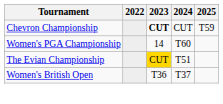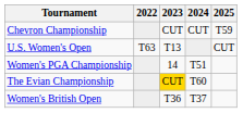 <table class="wikitable" style="font-size:95%;text-align:center;">
 <tr>
 <th>Tournament</th>
 <th>2022</th>
 <th>2023</th>
 <th>2024</th>
 <th>2025</th>
 </tr>
 <tr>
 <td align=left><a href='#'>Chevron Championship</a></td>
 <td style="background:#eeeeee;"></td>
-<td><strong>CUT</strong></td>
+<td>CUT</td>
 <td>CUT</td>
 <td>T59</td>
+</tr>
+<tr>
+<td align=left><a href='#'>U.S. Women's Open</a></td>
+<td>T63</td>
+<td>T13</td>
+<td style="background:#eeeeee;"></td>
+<td>CUT</td>
 </tr>
 <tr>
 <td align=left><a href='#'>Women's PGA Championship</a></td>
 <td style="background:#eeeeee;"></td>
 <td>14</td>
-<td>T60</td>
+<td>T51</td>
 <td></td>
 </tr>
 <tr>
 <td align=left><a href='#'>The Evian Championship</a></td>
 <td style="background:#eeeeee;"></td>
 <td style="background: gold;">CUT</td>
-<td>T51</td>
+<td>T60</td>
 <td></td>
 </tr>
 <tr>
 <td align=left><a href='#'>Women's British Open</a></td>
 <td style="background:#eeeeee;"></td>
 <td>T36</td>
 <td>T37</td>
 <td></td>
 </tr>
 </table>
